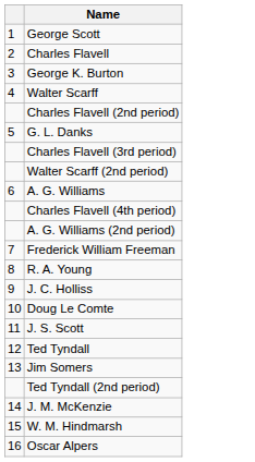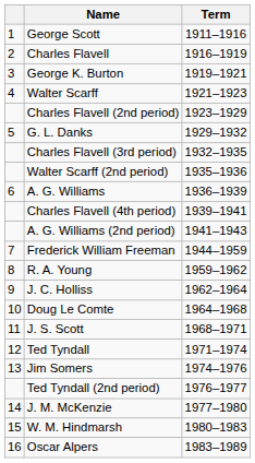 <table class="wikitable">
 <tr>
 <th></th>
 <th>Name</th>
+<th>Term</th>
 </tr>
 <tr>
 <td>1</td>
 <td>George Scott</td>
+<td align=center>1911–1916</td>
 </tr>
 <tr>
 <td>2</td>
 <td>Charles Flavell</td>
+<td align=center>1916–1919</td>
 </tr>
 <tr>
 <td>3</td>
 <td>George K. Burton</td>
+<td align=center>1919–1921</td>
 </tr>
 <tr>
 <td>4</td>
 <td>Walter Scarff</td>
+<td align=center>1921–1923</td>
 </tr>
 <tr>
 <td></td>
 <td>Charles Flavell (2nd period)</td>
+<td align=center>1923–1929</td>
 </tr>
 <tr>
 <td>5</td>
 <td>G. L. Danks</td>
+<td align=center>1929–1932</td>
 </tr>
 <tr>
 <td></td>
 <td>Charles Flavell (3rd period)</td>
+<td align=center>1932–1935</td>
 </tr>
 <tr>
 <td></td>
 <td>Walter Scarff (2nd period)</td>
+<td align=center>1935–1936</td>
 </tr>
 <tr>
 <td>6</td>
 <td>A. G. Williams</td>
+<td align=center>1936–1939</td>
 </tr>
 <tr>
 <td></td>
 <td>Charles Flavell (4th period)</td>
+<td align=center>1939–1941</td>
 </tr>
 <tr>
 <td></td>
 <td>A. G. Williams (2nd period)</td>
+<td align=center>1941–1943</td>
 </tr>
 <tr>
 <td>7</td>
 <td>Frederick William Freeman</td>
+<td align=center>1944–1959</td>
 </tr>
 <tr>
 <td>8</td>
 <td>R. A. Young</td>
+<td align=center>1959–1962</td>
 </tr>
 <tr>
 <td>9</td>
 <td>J. C. Holliss</td>
+<td align=center>1962–1964</td>
 </tr>
 <tr>
 <td>10</td>
 <td>Doug Le Comte</td>
+<td align=center>1964–1968</td>
 </tr>
 <tr>
 <td>11</td>
 <td>J. S. Scott</td>
+<td align=center>1968–1971</td>
 </tr>
 <tr>
 <td>12</td>
 <td>Ted Tyndall</td>
+<td align=center>1971–1974</td>
 </tr>
 <tr>
 <td>13</td>
 <td>Jim Somers</td>
+<td align=center>1974–1976</td>
 </tr>
 <tr>
 <td></td>
 <td>Ted Tyndall (2nd period)</td>
+<td align=center>1976–1977</td>
 </tr>
 <tr>
 <td>14</td>
 <td>J. M. McKenzie</td>
+<td align=center>1977–1980</td>
 </tr>
 <tr>
 <td>15</td>
 <td>W. M. Hindmarsh</td>
+<td align=center>1980–1983</td>
 </tr>
 <tr>
 <td>16</td>
 <td>Oscar Alpers</td>
+<td align=center>1983–1989</td>
 </tr>
 </table>
